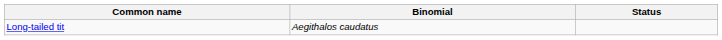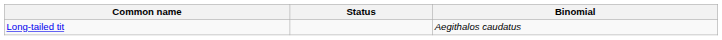 <table style="width:60%;" class="wikitable">
 <tr>
 <th width=40%>Common name</th>
+<th width=20%>Status</th>
 <th width=40%>Binomial</th>
-<th width=20%>Status</th>
 </tr>
 <tr>
 <td><a href='#'>Long-tailed tit</a></td>
+<td></td>
 <td><em>Aegithalos caudatus</em></td>
-<td></td>
 </tr>
 </table>
